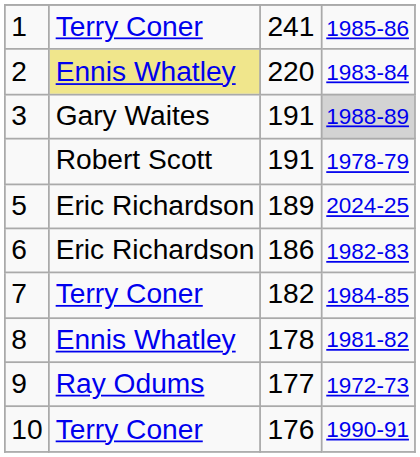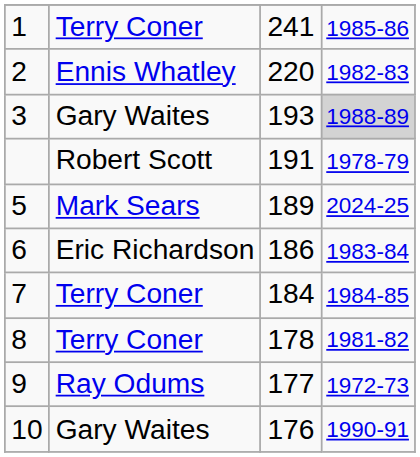 <table class="wikitable">
 <tr>
 </tr>
 <tr>
 <td>1</td>
 <td><a href='#'>Terry Coner</a></td>
 <td>241</td>
 <td style="font-size:80%;"><a href='#'>1985-86</a></td>
 </tr>
 <tr>
 <td>2</td>
-<td style="background: khaki;"><a href='#'>Ennis Whatley</a></td>
+<td><a href='#'>Ennis Whatley</a></td>
 <td>220</td>
-<td style="font-size:80%;"><a href='#'>1983-84</a></td>
+<td style="font-size:80%;"><a href='#'>1982-83</a></td>
 </tr>
 <tr>
 <td>3</td>
 <td>Gary Waites</td>
-<td>191</td>
+<td>193</td>
 <td style="background: lightgrey; font-size:80%;"><a href='#'>1988-89</a></td>
 </tr>
 <tr>
 <td></td>
 <td>Robert Scott</td>
 <td>191</td>
 <td style="font-size:80%;"><a href='#'>1978-79</a></td>
 </tr>
 <tr>
 <td>5</td>
-<td>Eric Richardson</td>
+<td><a href='#'>Mark Sears</a></td>
 <td>189</td>
 <td style="font-size:80%;"><a href='#'>2024-25</a></td>
 </tr>
 <tr>
 <td>6</td>
 <td>Eric Richardson</td>
 <td>186</td>
-<td style="font-size:80%;"><a href='#'>1982-83</a></td>
+<td style="font-size:80%;"><a href='#'>1983-84</a></td>
 </tr>
 <tr>
 <td>7</td>
 <td><a href='#'>Terry Coner</a></td>
-<td>182</td>
+<td>184</td>
 <td style="font-size:80%;"><a href='#'>1984-85</a></td>
 </tr>
 <tr>
 <td>8</td>
-<td><a href='#'>Ennis Whatley</a></td>
+<td><a href='#'>Terry Coner</a></td>
 <td>178</td>
 <td style="font-size:80%;"><a href='#'>1981-82</a></td>
 </tr>
 <tr>
 <td>9</td>
 <td><a href='#'>Ray Odums</a></td>
 <td>177</td>
 <td style="font-size:80%;"><a href='#'>1972-73</a></td>
 </tr>
 <tr>
 <td>10</td>
-<td><a href='#'>Terry Coner</a></td>
+<td>Gary Waites</td>
 <td>176</td>
 <td style="font-size:80%;"><a href='#'>1990-91</a></td>
 </tr>
 </table>
